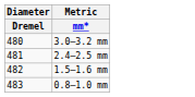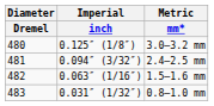 <table class="wikitable">
 <tr>
 <th>Diameter</th>
+<th>Imperial</th>
 <th>Metric</th>
 </tr>
 <tr>
 <th>Dremel</th>
+<th><a href='#'>inch</a></th>
 <th><a href='#'>mm*</a></th>
 </tr>
 <tr>
 <td>480</td>
+<td>0.125″ (1/8″)</td>
 <td>3.0–3.2 mm</td>
 </tr>
 <tr>
 <td>481</td>
+<td>0.094″ (3/32″)</td>
 <td>2.4–2.5 mm</td>
 </tr>
 <tr>
 <td>482</td>
+<td>0.063″ (1/16″)</td>
 <td>1.5–1.6 mm</td>
 </tr>
 <tr>
 <td>483</td>
+<td>0.031″ (1/32″)</td>
 <td>0.8–1.0 mm</td>
 </tr>
 </table>
